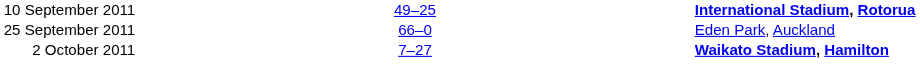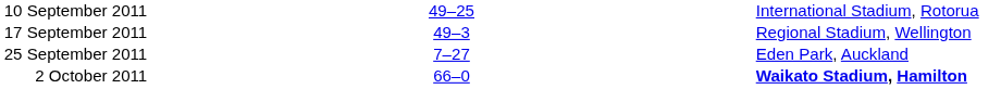 <table style="width:100%;" cellspacing="1">
 <tr>
 <th width=15%></th>
 <th width=25%></th>
 <th width=10%></th>
 <th width=25%></th>
 </tr>
 <tr style=font-size:90%>
 <td align=right>10 September 2011</td>
 <td align=right></td>
 <td align=center><a href='#'>49–25</a></td>
 <td></td>
-<td><strong><a href='#'>International Stadium</a>, <a href='#'>Rotorua</a></strong></td>
+<td><a href='#'>International Stadium</a>, <a href='#'>Rotorua</a></td>
+</tr>
+<tr style=font-size:90%>
+<td align=right>17 September 2011</td>
+<td align=right></td>
+<td align=center><a href='#'>49–3</a></td>
+<td></td>
+<td><a href='#'>Regional Stadium</a>, <a href='#'>Wellington</a></td>
 </tr>
 <tr style=font-size:90%>
 <td align=right>25 September 2011</td>
 <td align=right></td>
-<td align=center><a href='#'>66–0</a></td>
+<td align=center><a href='#'>7–27</a></td>
 <td></td>
 <td><a href='#'>Eden Park</a>, <a href='#'>Auckland</a></td>
 </tr>
 <tr style=font-size:90%>
 <td align=right>2 October 2011</td>
 <td align=right></td>
-<td align=center><a href='#'>7–27</a></td>
+<td align=center><a href='#'>66–0</a></td>
 <td></td>
 <td><strong><a href='#'>Waikato Stadium</a>, <a href='#'>Hamilton</a></strong></td>
 </tr>
 </table>
